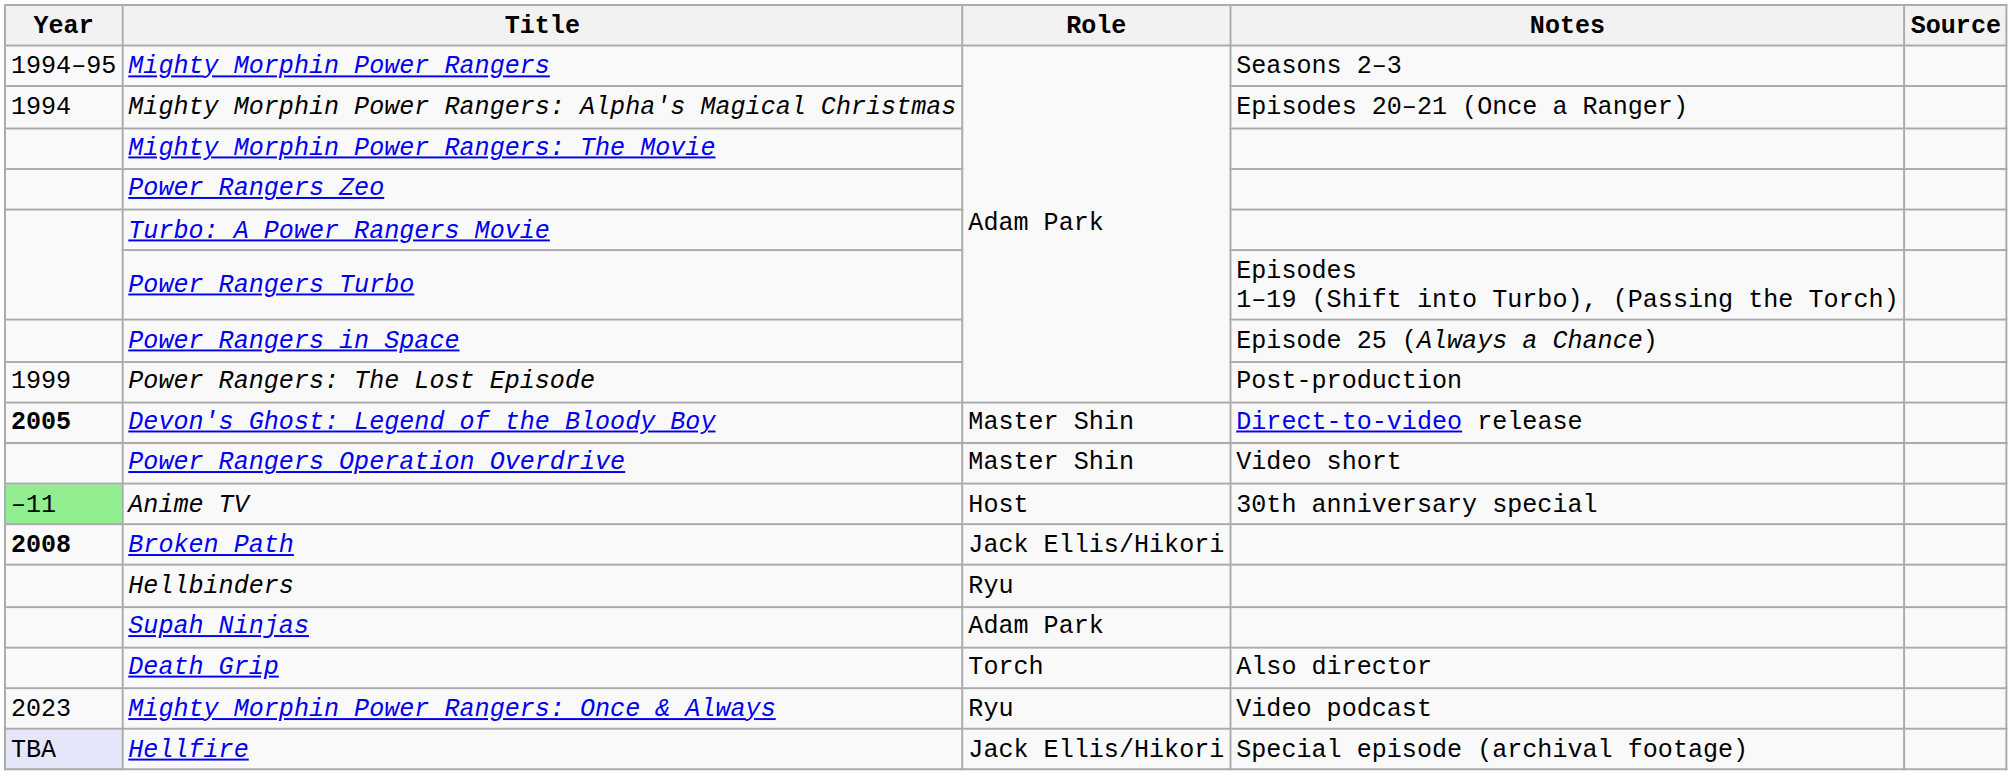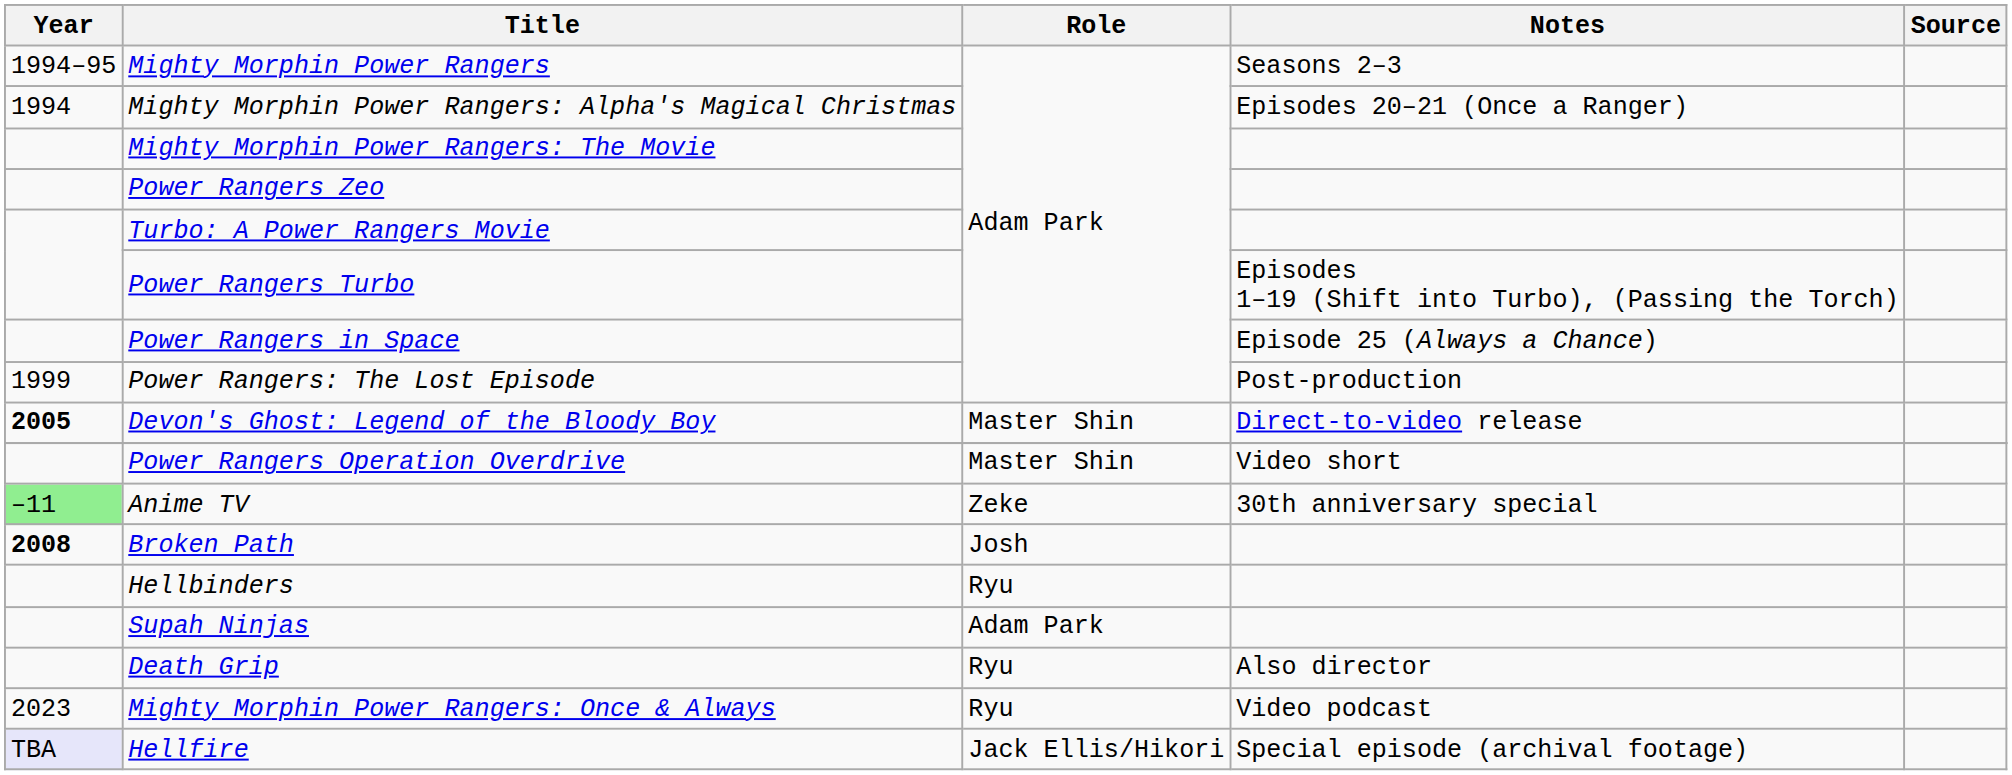 <table class="wikitable sortable plainrowheaders">
 <tr>
 <th>Year</th>
 <th>Title</th>
 <th>Role</th>
 <th class="unsortable">Notes</th>
 <th class="unsortable">Source</th>
 </tr>
 <tr>
 <td>1994–95</td>
 <td><em><a href='#'>Mighty Morphin Power Rangers</a></em></td>
 <td rowspan=8>Adam Park</td>
 <td>Seasons 2–3</td>
 <td></td>
 </tr>
 <tr>
 <td>1994</td>
 <td><em>Mighty Morphin Power Rangers: Alpha's Magical Christmas</em></td>
 <td>Episodes 20–21 (Once a Ranger)</td>
 <td></td>
 </tr>
 <tr>
 <td></td>
 <td><em><a href='#'>Mighty Morphin Power Rangers: The Movie</a></em></td>
 <td></td>
 <td></td>
 </tr>
 <tr>
 <td></td>
 <td><em><a href='#'>Power Rangers Zeo</a></em></td>
 <td></td>
 <td></td>
 </tr>
 <tr>
 <td rowspan="2"></td>
 <td><em><a href='#'>Turbo: A Power Rangers Movie</a></em></td>
 <td></td>
 <td></td>
 </tr>
 <tr>
 <td><em><a href='#'>Power Rangers Turbo</a></em></td>
 <td>Episodes<br>1–19 (Shift into Turbo),  (Passing the Torch)</td>
 <td></td>
 </tr>
 <tr>
 <td></td>
 <td><em><a href='#'>Power Rangers in Space</a></em></td>
 <td>Episode 25 (<em>Always a Chance</em>)</td>
 <td></td>
 </tr>
 <tr>
 <td>1999</td>
 <td><em>Power Rangers: The Lost Episode</em></td>
 <td>Post-production</td>
 <td></td>
 </tr>
 <tr>
 <td><strong>2005</strong></td>
 <td><em><a href='#'>Devon's Ghost: Legend of the Bloody Boy</a></em></td>
 <td>Master Shin</td>
 <td><a href='#'>Direct-to-video</a> release</td>
 <td></td>
 </tr>
 <tr>
 </tr>
 <tr>
 <td></td>
 <td><em><a href='#'>Power Rangers Operation Overdrive</a></em></td>
 <td>Master Shin</td>
 <td>Video short</td>
 <td></td>
 </tr>
 <tr>
 <td style="background: lightgreen;">–11</td>
 <td><em>Anime TV</em></td>
-<td>Host</td>
+<td>Zeke</td>
 <td>30th anniversary special</td>
 <td></td>
 </tr>
 <tr>
 <td><strong>2008</strong></td>
 <td><em><a href='#'>Broken Path</a></em></td>
-<td>Jack Ellis/Hikori</td>
+<td>Josh</td>
 <td></td>
 <td></td>
 </tr>
 <tr>
 <td></td>
 <td><em>Hellbinders</em></td>
 <td>Ryu</td>
 <td></td>
 <td></td>
 </tr>
 <tr>
 <td></td>
 <td><em><a href='#'>Supah Ninjas</a></em></td>
 <td>Adam Park</td>
 <td></td>
 <td></td>
 </tr>
 <tr>
 <td></td>
 <td><em><a href='#'>Death Grip</a></em></td>
-<td>Torch</td>
+<td>Ryu</td>
 <td>Also director</td>
 <td></td>
 </tr>
 <tr>
 <td>2023</td>
 <td><em><a href='#'>Mighty Morphin Power Rangers: Once & Always</a></em></td>
 <td>Ryu</td>
 <td>Video podcast</td>
 <td></td>
 </tr>
 <tr>
 <td style="background: lavender;">TBA</td>
 <td><em><a href='#'>Hellfire</a></em></td>
 <td>Jack Ellis/Hikori</td>
 <td>Special episode (archival footage)</td>
 <td></td>
 </tr>
 </table>
